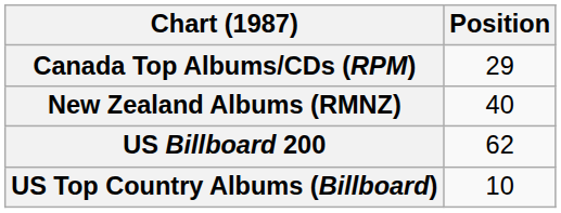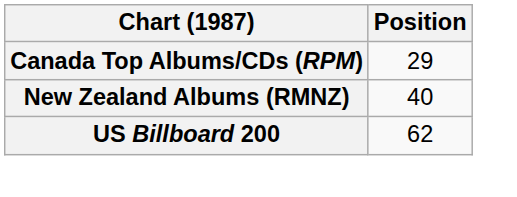 <table class="wikitable sortable plainrowheaders" style="text-align:center">
 <tr>
 <th scope="col">Chart (1987)</th>
 <th scope="col">Position</th>
 </tr>
 <tr>
 <th scope="row">Canada Top Albums/CDs (<em>RPM</em>)</th>
 <td>29</td>
 </tr>
 <tr>
 <th scope="row">New Zealand Albums (RMNZ)</th>
 <td>40</td>
 </tr>
 <tr>
 <th scope="row">US <em>Billboard</em> 200</th>
 <td>62</td>
 </tr>
-<tr>
-<th scope="row">US Top Country Albums (<em>Billboard</em>)</th>
-<td>10</td>
-</tr>
 </table>
